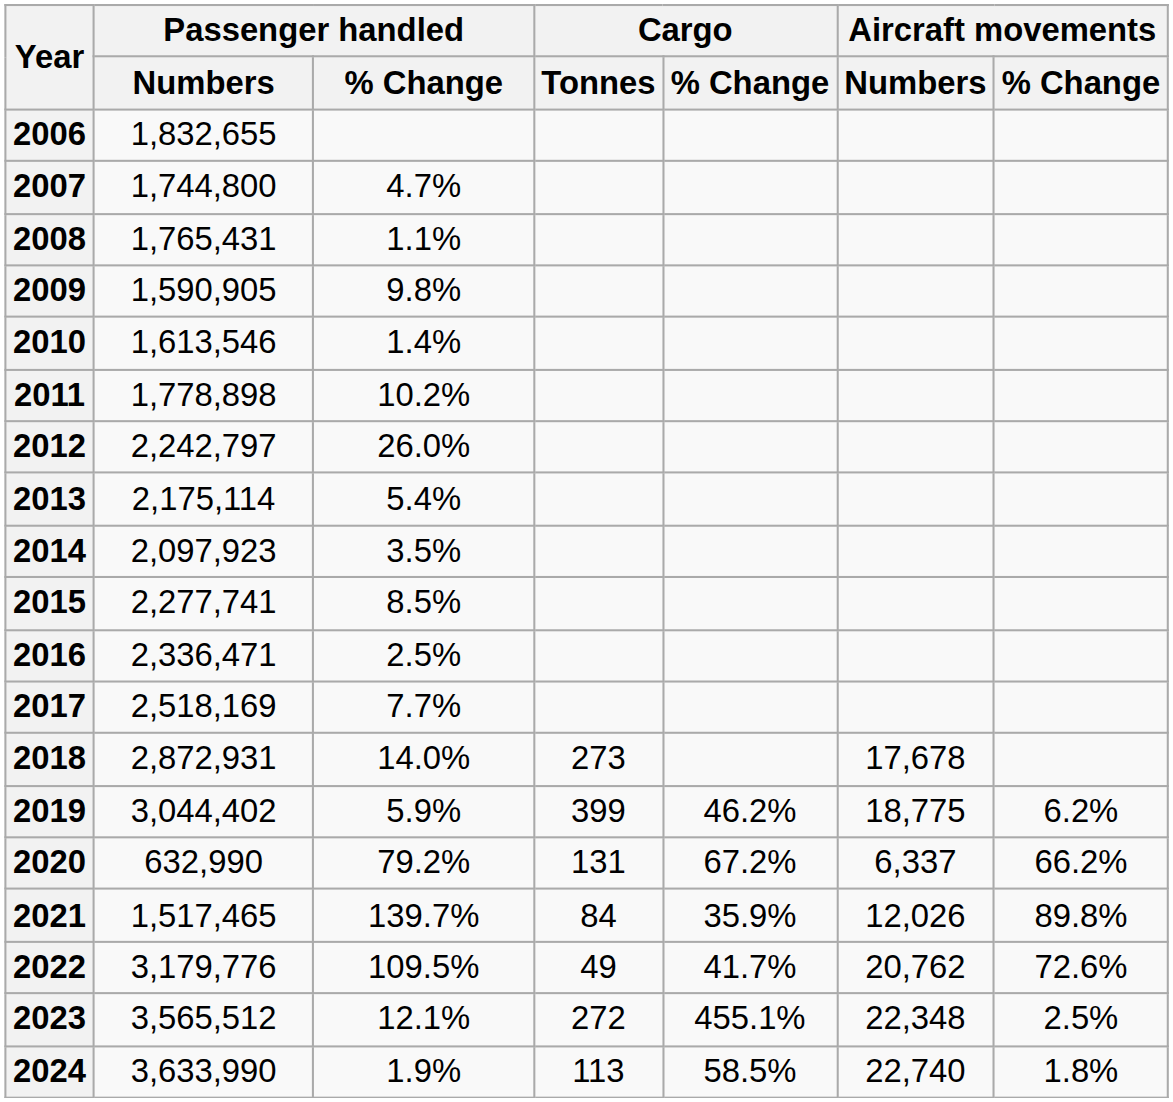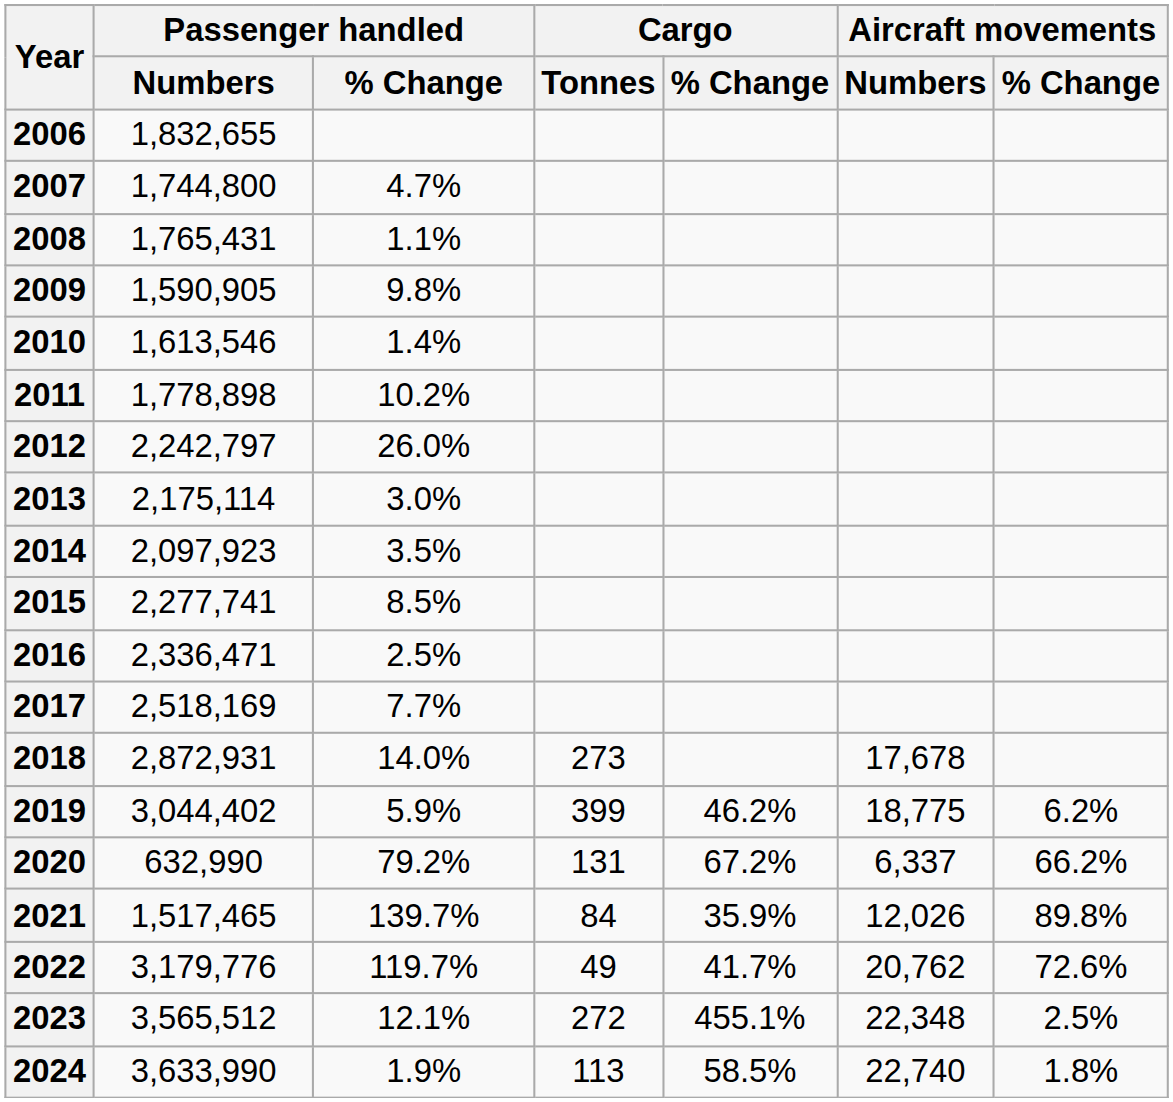 <table class="wikitable sortable" style="text-align:center; margin:1em auto">
 <tr>
 <th rowspan="2">Year</th>
 <th colspan="2">Passenger handled</th>
 <th colspan="2"><strong>Cargo</strong></th>
 <th colspan="2"><strong>Aircraft movements</strong></th>
 </tr>
 <tr>
 <th style="width:100px">Numbers</th>
 <th style="width:100px"><strong>% Change</strong></th>
 <th>Tonnes</th>
 <th><strong>% Change</strong></th>
 <th>Numbers</th>
 <th><strong>% Change</strong></th>
 </tr>
 <tr>
 <th>2006</th>
 <td>1,832,655</td>
 <td></td>
 <td></td>
 <td></td>
 <td></td>
 <td></td>
 </tr>
 <tr>
 <th>2007</th>
 <td>1,744,800</td>
 <td>4.7%</td>
 <td></td>
 <td></td>
 <td></td>
 <td></td>
 </tr>
 <tr>
 <th>2008</th>
 <td>1,765,431</td>
 <td>1.1%</td>
 <td></td>
 <td></td>
 <td></td>
 <td></td>
 </tr>
 <tr>
 <th>2009</th>
 <td>1,590,905</td>
 <td>9.8%</td>
 <td></td>
 <td></td>
 <td></td>
 <td></td>
 </tr>
 <tr>
 <th>2010</th>
 <td>1,613,546</td>
 <td>1.4%</td>
 <td></td>
 <td></td>
 <td></td>
 <td></td>
 </tr>
 <tr>
 <th>2011</th>
 <td>1,778,898</td>
 <td>10.2%</td>
 <td></td>
 <td></td>
 <td></td>
 <td></td>
 </tr>
 <tr>
 <th>2012</th>
 <td>2,242,797</td>
 <td>26.0%</td>
 <td></td>
 <td></td>
 <td></td>
 <td></td>
 </tr>
 <tr>
 <th>2013</th>
 <td>2,175,114</td>
-<td>5.4%</td>
+<td>3.0%</td>
 <td></td>
 <td></td>
 <td></td>
 <td></td>
 </tr>
 <tr>
 <th>2014</th>
 <td>2,097,923</td>
 <td>3.5%</td>
 <td></td>
 <td></td>
 <td></td>
 <td></td>
 </tr>
 <tr>
 <th>2015</th>
 <td>2,277,741</td>
 <td>8.5%</td>
 <td></td>
 <td></td>
 <td></td>
 <td></td>
 </tr>
 <tr>
 <th>2016</th>
 <td>2,336,471</td>
 <td>2.5%</td>
 <td></td>
 <td></td>
 <td></td>
 <td></td>
 </tr>
 <tr>
 <th>2017</th>
 <td>2,518,169</td>
 <td>7.7%</td>
 <td></td>
 <td></td>
 <td></td>
 <td></td>
 </tr>
 <tr>
 <th>2018</th>
 <td>2,872,931</td>
 <td>14.0%</td>
 <td>273</td>
 <td></td>
 <td>17,678</td>
 <td></td>
 </tr>
 <tr>
 <th>2019</th>
 <td>3,044,402</td>
 <td>5.9%</td>
 <td>399</td>
 <td>46.2%</td>
 <td>18,775</td>
 <td>6.2%</td>
 </tr>
 <tr>
 <th>2020</th>
 <td>632,990</td>
 <td>79.2%</td>
 <td>131</td>
 <td>67.2%</td>
 <td>6,337</td>
 <td>66.2%</td>
 </tr>
 <tr>
 <th>2021</th>
 <td>1,517,465</td>
 <td>139.7%</td>
 <td>84</td>
 <td>35.9%</td>
 <td>12,026</td>
 <td>89.8%</td>
 </tr>
 <tr>
 <th>2022</th>
 <td>3,179,776</td>
-<td>109.5%</td>
+<td>119.7%</td>
 <td>49</td>
 <td>41.7%</td>
 <td>20,762</td>
 <td>72.6%</td>
 </tr>
 <tr>
 <th>2023</th>
 <td>3,565,512</td>
 <td>12.1%</td>
 <td>272</td>
 <td> 455.1%</td>
 <td>22,348</td>
 <td>2.5%</td>
 </tr>
 <tr>
 <th>2024</th>
 <td>3,633,990</td>
 <td>1.9%</td>
 <td>113</td>
 <td>58.5%</td>
 <td>22,740</td>
 <td>1.8%</td>
 </tr>
 </table>
